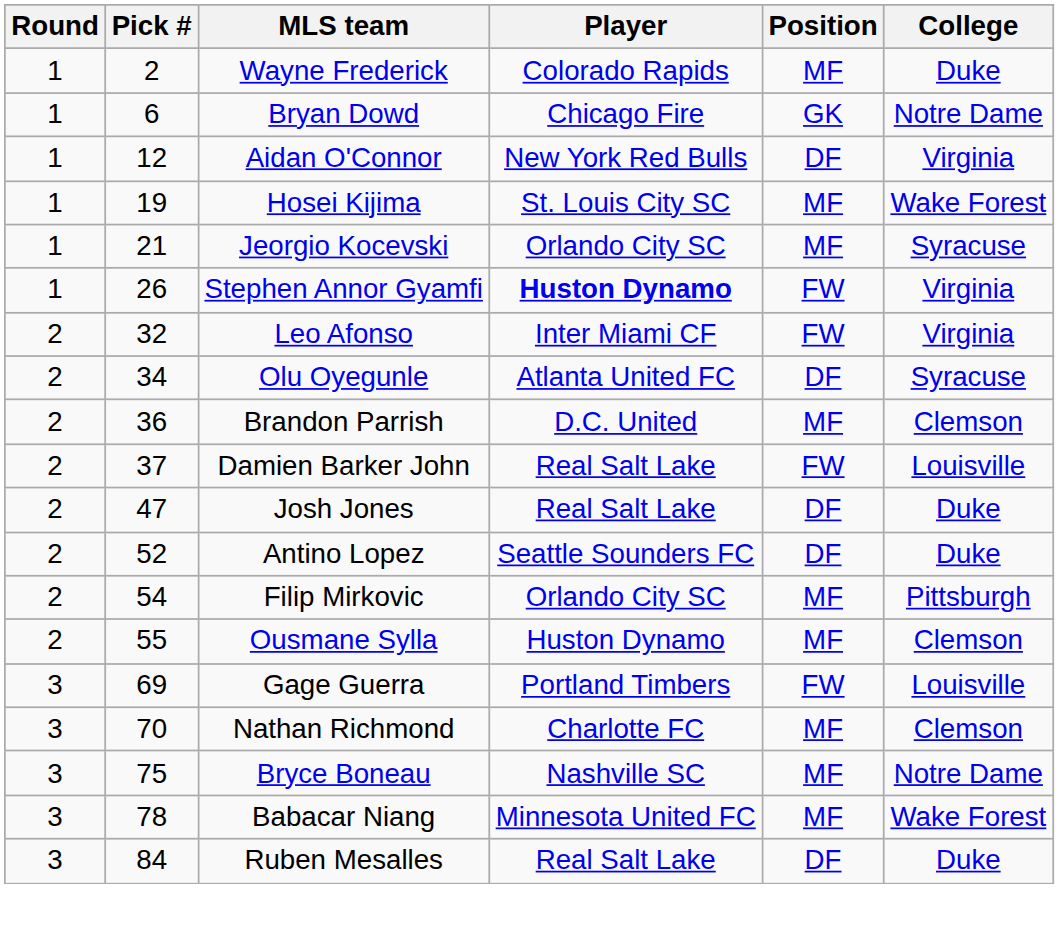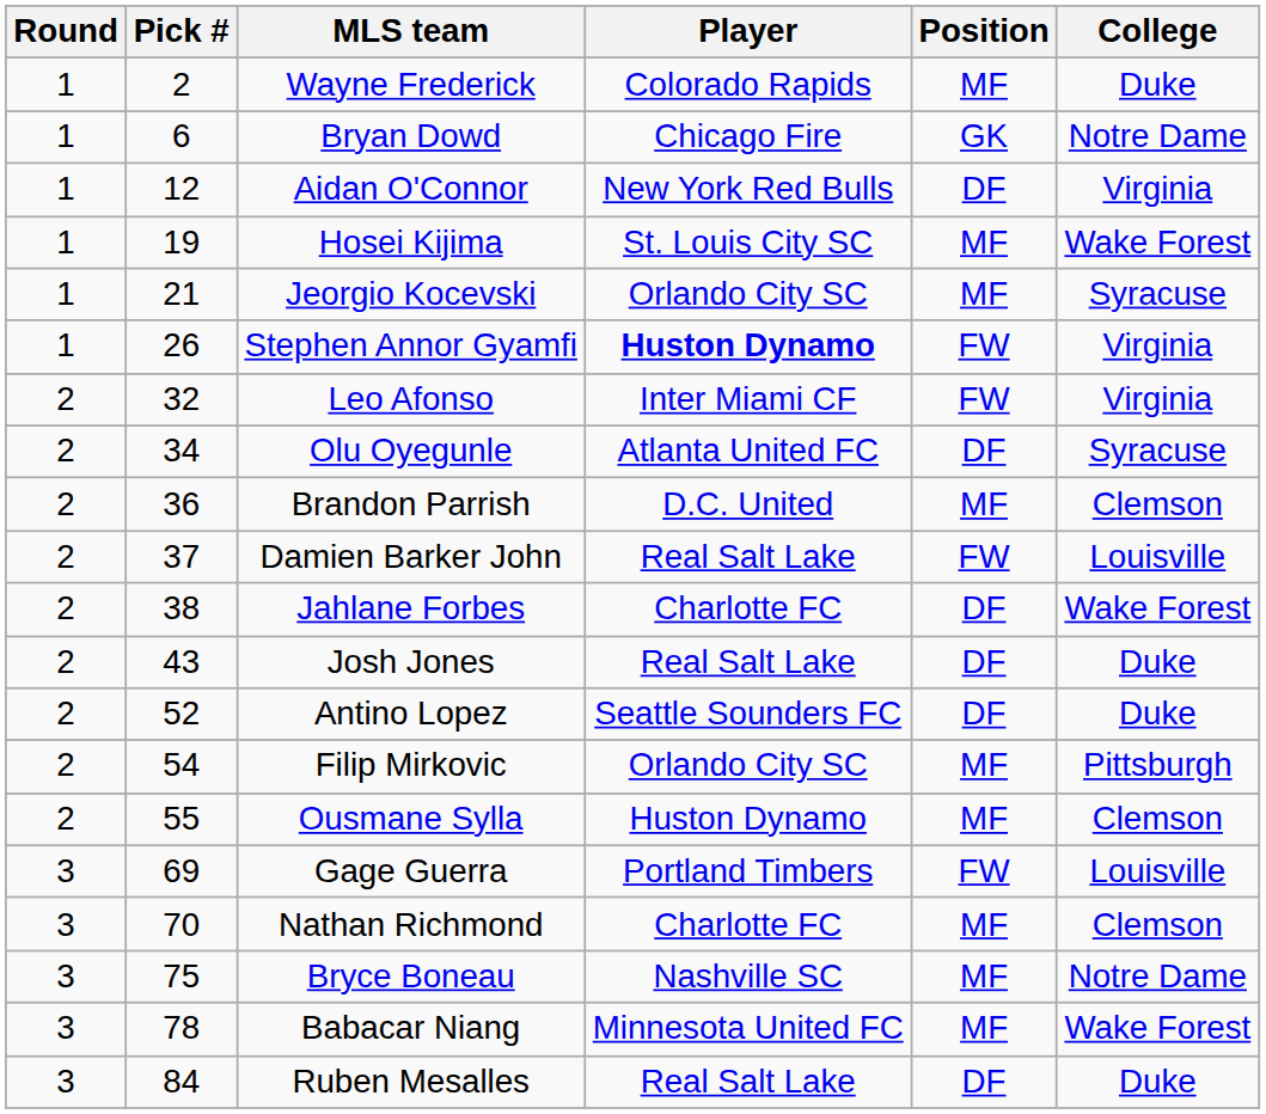 <table class="wikitable sortable" style=text-align:center;>
 <tr>
 <th>Round</th>
 <th>Pick #</th>
 <th>MLS team</th>
 <th>Player</th>
 <th>Position</th>
 <th>College</th>
 </tr>
 <tr>
 <td>1</td>
 <td>2</td>
 <td> <a href='#'>Wayne Frederick</a></td>
 <td><a href='#'>Colorado Rapids</a></td>
 <td><a href='#'>MF</a></td>
 <td><a href='#'>Duke</a></td>
 </tr>
 <tr>
 <td>1</td>
 <td>6</td>
 <td> <a href='#'>Bryan Dowd</a></td>
 <td><a href='#'>Chicago Fire</a></td>
 <td><a href='#'>GK</a></td>
 <td><a href='#'>Notre Dame</a></td>
 </tr>
 <tr>
 <td>1</td>
 <td>12</td>
 <td> <a href='#'>Aidan O'Connor</a></td>
 <td><a href='#'>New York Red Bulls</a></td>
 <td><a href='#'>DF</a></td>
 <td><a href='#'>Virginia</a></td>
 </tr>
 <tr>
 <td>1</td>
 <td>19</td>
 <td> <a href='#'>Hosei Kijima</a></td>
 <td><a href='#'>St. Louis City SC</a></td>
 <td><a href='#'>MF</a></td>
 <td><a href='#'>Wake Forest</a></td>
 </tr>
 <tr>
 <td>1</td>
 <td>21</td>
 <td> <a href='#'>Jeorgio Kocevski</a></td>
 <td><a href='#'>Orlando City SC</a></td>
 <td><a href='#'>MF</a></td>
 <td><a href='#'>Syracuse</a></td>
 </tr>
 <tr>
 <td>1</td>
 <td>26</td>
 <td> <a href='#'>Stephen Annor Gyamfi</a></td>
 <td><strong><a href='#'>Huston Dynamo</a></strong></td>
 <td><a href='#'>FW</a></td>
 <td><a href='#'>Virginia</a></td>
 </tr>
 <tr>
 <td>2</td>
 <td>32</td>
 <td> <a href='#'>Leo Afonso</a></td>
 <td><a href='#'>Inter Miami CF</a></td>
 <td><a href='#'>FW</a></td>
 <td><a href='#'>Virginia</a></td>
 </tr>
 <tr>
 <td>2</td>
 <td>34</td>
 <td> <a href='#'>Olu Oyegunle</a></td>
 <td><a href='#'>Atlanta United FC</a></td>
 <td><a href='#'>DF</a></td>
 <td><a href='#'>Syracuse</a></td>
 </tr>
 <tr>
 <td>2</td>
 <td>36</td>
 <td> Brandon Parrish</td>
 <td><a href='#'>D.C. United</a></td>
 <td><a href='#'>MF</a></td>
 <td><a href='#'>Clemson</a></td>
 </tr>
 <tr>
 <td>2</td>
 <td>37</td>
 <td> Damien Barker John</td>
 <td><a href='#'>Real Salt Lake</a></td>
 <td><a href='#'>FW</a></td>
 <td><a href='#'>Louisville</a></td>
 </tr>
 <tr>
 <td>2</td>
-<td>47</td>
+<td>38</td>
+<td> <a href='#'>Jahlane Forbes</a></td>
+<td><a href='#'>Charlotte FC</a></td>
+<td><a href='#'>DF</a></td>
+<td><a href='#'>Wake Forest</a></td>
+</tr>
+<tr>
+<td>2</td>
+<td>43</td>
 <td> Josh Jones</td>
 <td><a href='#'>Real Salt Lake</a></td>
 <td><a href='#'>DF</a></td>
 <td><a href='#'>Duke</a></td>
 </tr>
 <tr>
 <td>2</td>
 <td>52</td>
 <td> Antino Lopez</td>
 <td><a href='#'>Seattle Sounders FC</a></td>
 <td><a href='#'>DF</a></td>
 <td><a href='#'>Duke</a></td>
 </tr>
 <tr>
 <td>2</td>
 <td>54</td>
 <td> Filip Mirkovic</td>
 <td><a href='#'>Orlando City SC</a></td>
 <td><a href='#'>MF</a></td>
 <td><a href='#'>Pittsburgh</a></td>
 </tr>
 <tr>
 <td>2</td>
 <td>55</td>
 <td> <a href='#'>Ousmane Sylla</a></td>
 <td><a href='#'>Huston Dynamo</a></td>
 <td><a href='#'>MF</a></td>
 <td><a href='#'>Clemson</a></td>
 </tr>
 <tr>
 <td>3</td>
 <td>69</td>
 <td> Gage Guerra</td>
 <td><a href='#'>Portland Timbers</a></td>
 <td><a href='#'>FW</a></td>
 <td><a href='#'>Louisville</a></td>
 </tr>
 <tr>
 <td>3</td>
 <td>70</td>
 <td> Nathan Richmond</td>
 <td><a href='#'>Charlotte FC</a></td>
 <td><a href='#'>MF</a></td>
 <td><a href='#'>Clemson</a></td>
 </tr>
 <tr>
 <td>3</td>
 <td>75</td>
 <td> <a href='#'>Bryce Boneau</a></td>
 <td><a href='#'>Nashville SC</a></td>
 <td><a href='#'>MF</a></td>
 <td><a href='#'>Notre Dame</a></td>
 </tr>
 <tr>
 <td>3</td>
 <td>78</td>
 <td> Babacar Niang</td>
 <td><a href='#'>Minnesota United FC</a></td>
 <td><a href='#'>MF</a></td>
 <td><a href='#'>Wake Forest</a></td>
 </tr>
 <tr>
 <td>3</td>
 <td>84</td>
 <td> Ruben Mesalles</td>
 <td><a href='#'>Real Salt Lake</a></td>
 <td><a href='#'>DF</a></td>
 <td><a href='#'>Duke</a></td>
 </tr>
 </table>
